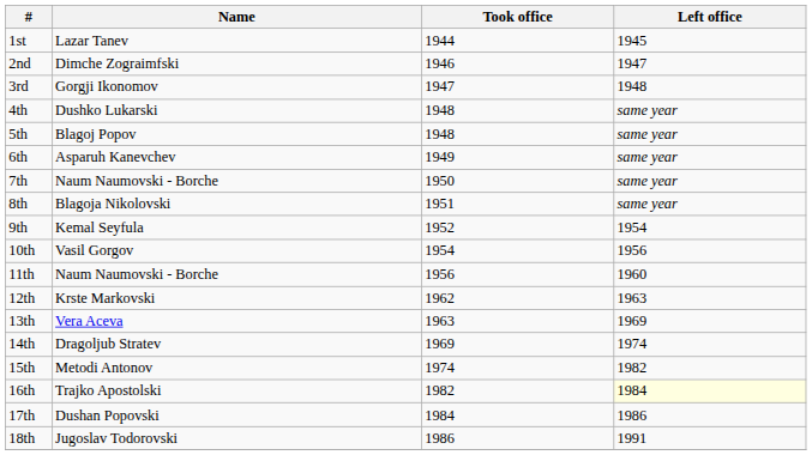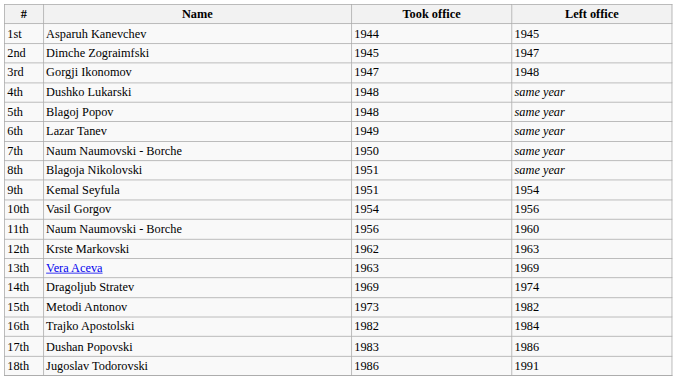 <table class="wikitable">
 <tr>
 <th width="2%">#</th>
 <th width="25%">Name</th>
 <th width="13%">Took office</th>
 <th width="13%">Left office</th>
 </tr>
 <tr>
 <td>1st</td>
-<td>Lazar Tanev</td>
+<td>Asparuh Kanevchev</td>
 <td>1944</td>
 <td>1945</td>
 </tr>
 <tr>
 <td>2nd</td>
 <td>Dimche Zograimfski</td>
-<td>1946</td>
+<td>1945</td>
 <td>1947</td>
 </tr>
 <tr>
 <td>3rd</td>
 <td>Gorgji Ikonomov</td>
 <td>1947</td>
 <td>1948</td>
 </tr>
 <tr>
 <td>4th</td>
 <td>Dushko Lukarski</td>
 <td>1948</td>
 <td><em>same year</em></td>
 </tr>
 <tr>
 <td>5th</td>
 <td>Blagoj Popov</td>
 <td>1948</td>
 <td><em>same year</em></td>
 </tr>
 <tr>
 <td>6th</td>
-<td>Asparuh Kanevchev</td>
+<td>Lazar Tanev</td>
 <td>1949</td>
 <td><em>same year</em></td>
 </tr>
 <tr>
 <td>7th</td>
 <td>Naum Naumovski - Borche</td>
 <td>1950</td>
 <td><em>same year</em></td>
 </tr>
 <tr>
 <td>8th</td>
 <td>Blagoja Nikolovski</td>
 <td>1951</td>
 <td><em>same year</em></td>
 </tr>
 <tr>
 <td>9th</td>
 <td>Kemal Seyfula</td>
-<td>1952</td>
+<td>1951</td>
 <td>1954</td>
 </tr>
 <tr>
 <td>10th</td>
 <td>Vasil Gorgov</td>
 <td>1954</td>
 <td>1956</td>
 </tr>
 <tr>
 <td>11th</td>
 <td>Naum Naumovski - Borche</td>
 <td>1956</td>
 <td>1960</td>
 </tr>
 <tr>
 <td>12th</td>
 <td>Krste Markovski</td>
 <td>1962</td>
 <td>1963</td>
 </tr>
 <tr>
 <td>13th</td>
 <td><a href='#'>Vera Aceva</a></td>
 <td>1963</td>
 <td>1969</td>
 </tr>
 <tr>
 <td>14th</td>
 <td>Dragoljub Stratev</td>
 <td>1969</td>
 <td>1974</td>
 </tr>
 <tr>
 <td>15th</td>
 <td>Metodi Antonov</td>
-<td>1974</td>
+<td>1973</td>
 <td>1982</td>
 </tr>
 <tr>
 <td>16th</td>
 <td>Trajko Apostolski</td>
 <td>1982</td>
-<td style="background: lightyellow;">1984</td>
+<td>1984</td>
 </tr>
 <tr>
 <td>17th</td>
 <td>Dushan Popovski</td>
-<td>1984</td>
+<td>1983</td>
 <td>1986</td>
 </tr>
 <tr>
 <td>18th</td>
 <td>Jugoslav Todorovski</td>
 <td>1986</td>
 <td>1991</td>
 </tr>
 <tr>
 </tr>
 </table>
